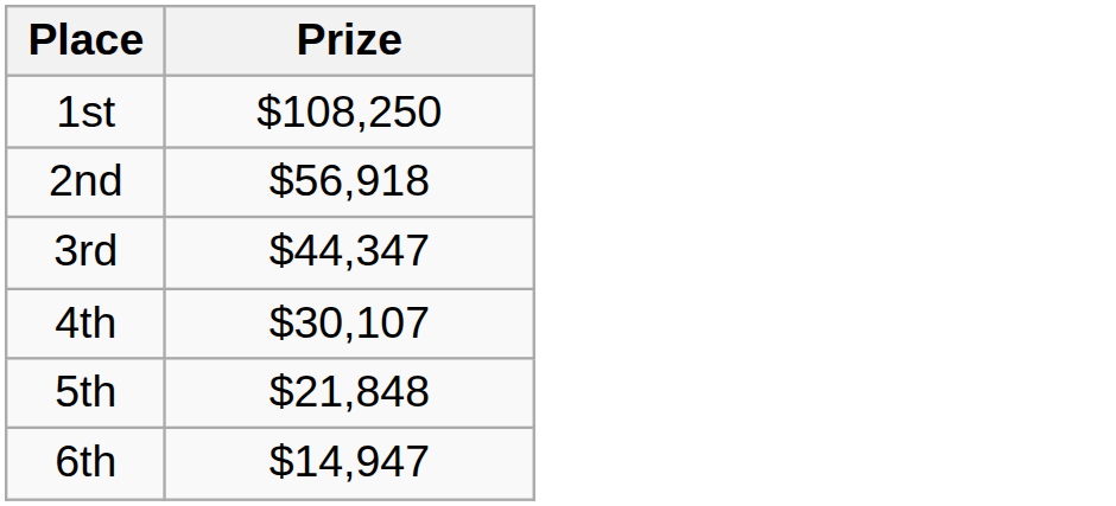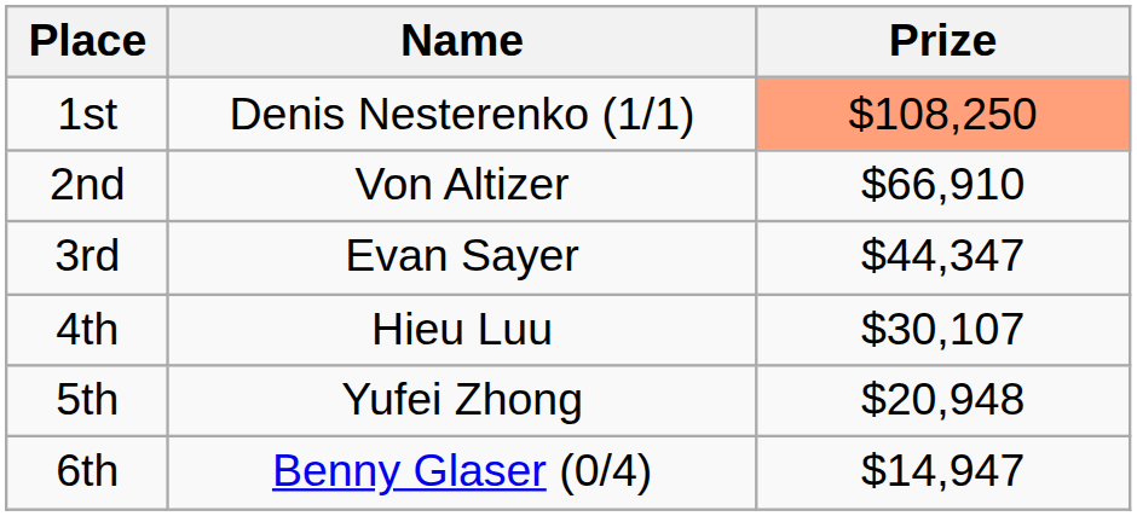 <table class="wikitable">
 <tr>
 <th width="50">Place</th>
+<th width="200">Name</th>
 <th width="125">Prize</th>
 </tr>
 <tr>
 <td align = "center">1st</td>
-<td align = "center">$108,250</td>
+<td align = "center"> Denis Nesterenko (1/1)</td>
+<td align = "center" style="background: lightsalmon;">$108,250</td>
 </tr>
 <tr>
 <td align = "center">2nd</td>
-<td align = "center">$56,918</td>
+<td align = "center"> Von Altizer</td>
+<td align = "center">$66,910</td>
 </tr>
 <tr>
 <td align = "center">3rd</td>
+<td align = "center"> Evan Sayer</td>
 <td align = "center">$44,347</td>
 </tr>
 <tr>
 <td align = "center">4th</td>
+<td align = "center"> Hieu Luu</td>
 <td align = "center">$30,107</td>
 </tr>
 <tr>
 <td align = "center">5th</td>
-<td align = "center">$21,848</td>
+<td align = "center"> Yufei Zhong</td>
+<td align = "center">$20,948</td>
 </tr>
 <tr>
 <td align = "center">6th</td>
+<td align = "center"> <a href='#'>Benny Glaser</a> (0/4)</td>
 <td align = "center">$14,947</td>
 </tr>
 </table>
